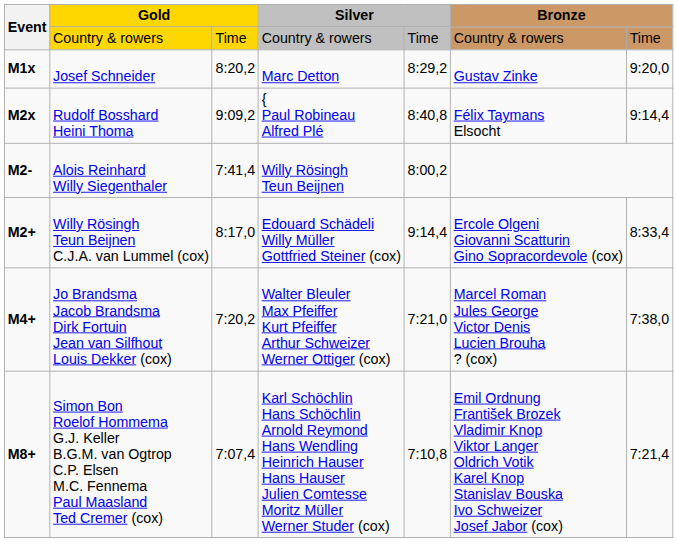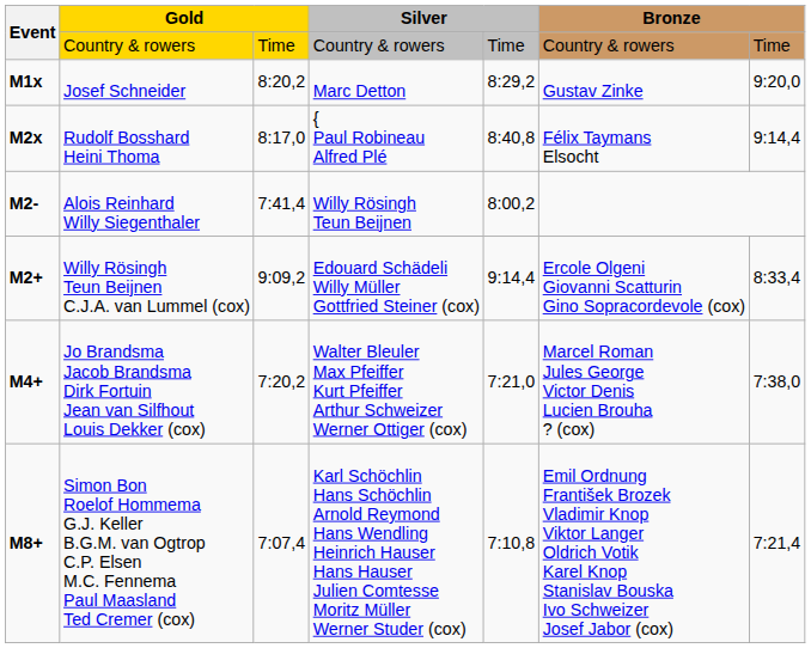 <table class="wikitable">
 <tr>
 <th rowspan="2">Event</th>
 <th colspan="2" style="background:gold;">Gold</th>
 <th colspan="2" style="background:silver;">Silver</th>
 <th colspan="2" style="background:#c96;">Bronze</th>
 </tr>
 <tr>
 <td style="background:gold;">Country & rowers</td>
 <td style="background:gold;">Time</td>
 <td style="background:silver;">Country & rowers</td>
 <td style="background:silver;">Time</td>
 <td style="background:#c96;">Country & rowers</td>
 <td style="background:#c96;">Time</td>
 </tr>
 <tr>
 <td><strong>M1x</strong></td>
 <td> <br> <a href='#'>Josef Schneider</a></td>
 <td>8:20,2</td>
 <td> <br> <a href='#'>Marc Detton</a></td>
 <td>8:29,2</td>
 <td> <br> <a href='#'>Gustav Zinke</a></td>
 <td>9:20,0</td>
 </tr>
 <tr>
 <td><strong>M2x</strong></td>
 <td> <br> <a href='#'>Rudolf Bosshard</a> <br> <a href='#'>Heini Thoma</a></td>
-<td>9:09,2</td>
+<td>8:17,0</td>
 <td>{<br> <a href='#'>Paul Robineau</a> <br> <a href='#'>Alfred Plé</a></td>
 <td>8:40,8</td>
 <td> <br> <a href='#'>Félix Taymans</a> <br> Elsocht</td>
 <td>9:14,4</td>
 </tr>
 <tr>
 <td><strong>M2-</strong></td>
 <td> <br> <a href='#'>Alois Reinhard</a> <br> <a href='#'>Willy Siegenthaler</a></td>
 <td>7:41,4</td>
 <td> <br> <a href='#'>Willy Rösingh</a> <br> <a href='#'>Teun Beijnen</a></td>
 <td>8:00,2</td>
 <td colspan=2></td>
 </tr>
 <tr>
 <td><strong>M2+</strong></td>
 <td> <br> <a href='#'>Willy Rösingh</a> <br> <a href='#'>Teun Beijnen</a> <br> C.J.A. van Lummel (cox)</td>
-<td>8:17,0</td>
+<td>9:09,2</td>
 <td> <br> <a href='#'>Edouard Schädeli</a> <br> <a href='#'>Willy Müller</a> <br> <a href='#'>Gottfried Steiner</a> (cox)</td>
 <td>9:14,4</td>
 <td> <br> <a href='#'>Ercole Olgeni</a> <br> <a href='#'>Giovanni Scatturin</a> <br> <a href='#'>Gino Sopracordevole</a> (cox)</td>
 <td>8:33,4</td>
 </tr>
 <tr>
 <td><strong>M4+</strong></td>
 <td> <br> <a href='#'>Jo Brandsma</a> <br> <a href='#'>Jacob Brandsma</a> <br> <a href='#'>Dirk Fortuin</a> <br> <a href='#'>Jean van Silfhout</a> <br> <a href='#'>Louis Dekker</a> (cox)</td>
 <td>7:20,2</td>
 <td> <br> <a href='#'>Walter Bleuler</a> <br> <a href='#'>Max Pfeiffer</a> <br> <a href='#'>Kurt Pfeiffer</a> <br> <a href='#'>Arthur Schweizer</a> <br> <a href='#'>Werner Ottiger</a> (cox)</td>
 <td>7:21,0</td>
 <td> <br> <a href='#'>Marcel Roman</a> <br> <a href='#'>Jules George</a> <br> <a href='#'>Victor Denis</a> <br> <a href='#'>Lucien Brouha</a>  <br> ? (cox)</td>
 <td>7:38,0</td>
 </tr>
 <tr>
 <td><strong>M8+</strong></td>
 <td> <br> <a href='#'>Simon Bon</a> <br> <a href='#'>Roelof Hommema</a> <br> G.J. Keller <br> B.G.M. van Ogtrop <br> C.P. Elsen <br> M.C. Fennema <br> <a href='#'>Paul Maasland</a> <br> <a href='#'>Ted Cremer</a> (cox)</td>
 <td>7:07,4</td>
 <td> <br> <a href='#'>Karl Schöchlin</a> <br> <a href='#'>Hans Schöchlin</a> <br> <a href='#'>Arnold Reymond</a> <br> <a href='#'>Hans Wendling</a> <br> <a href='#'>Heinrich Hauser</a> <br> <a href='#'>Hans Hauser</a> <br> <a href='#'>Julien Comtesse</a> <br> <a href='#'>Moritz Müller</a> <br> <a href='#'>Werner Studer</a> (cox)</td>
 <td>7:10,8</td>
 <td> <br> <a href='#'>Emil Ordnung</a> <br> <a href='#'>František Brozek</a> <br> <a href='#'>Vladimir Knop</a> <br> <a href='#'>Viktor Langer</a> <br> <a href='#'>Oldrich Votik</a> <br> <a href='#'>Karel Knop</a> <br> <a href='#'>Stanislav Bouska</a> <br> <a href='#'>Ivo Schweizer</a> <br> <a href='#'>Josef Jabor</a> (cox)</td>
 <td>7:21,4</td>
 </tr>
 </table>
